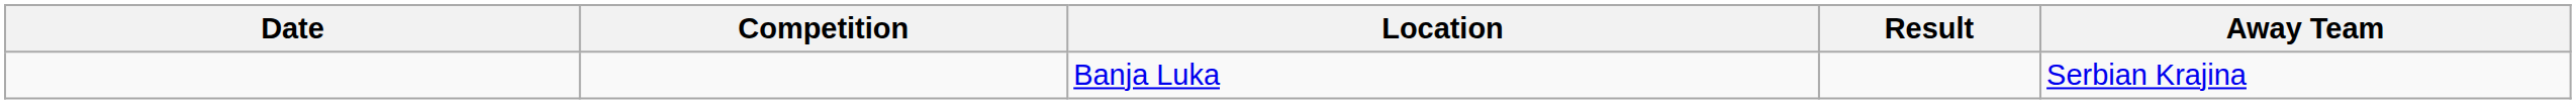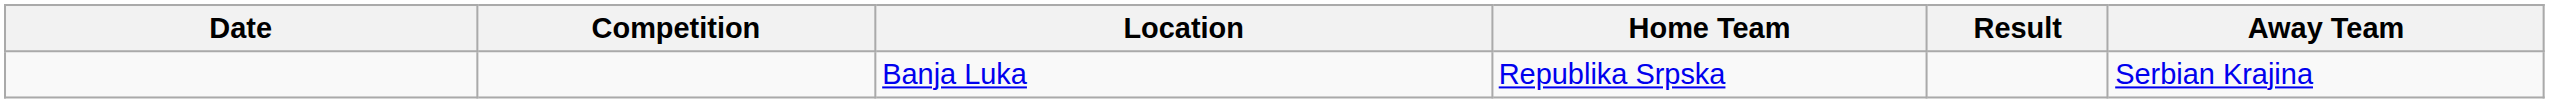 <table class="wikitable" width=100% style="font-size: 90%">
 <tr>
 <th width=13%>Date</th>
 <th width=11%>Competition</th>
 <th width=17%>Location</th>
+<th width=12%>Home Team</th>
 <th width=5%>Result</th>
 <th width=12%>Away Team</th>
 </tr>
 <tr>
 <td></td>
 <td></td>
 <td> <a href='#'>Banja Luka</a></td>
+<td> <a href='#'>Republika Srpska</a></td>
 <td></td>
 <td> <a href='#'>Serbian Krajina </a></td>
 </tr>
 </table>
